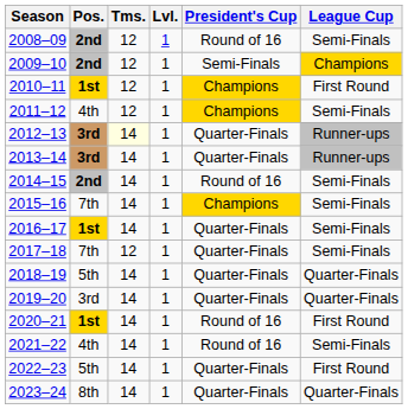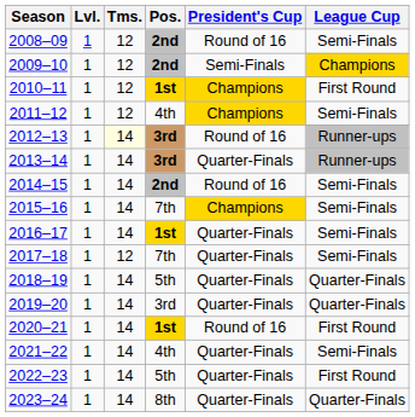 <table class="wikitable" style="text-align:center">
 <tr bgcolor="#efefef">
 <th>Season</th>
+<th>Lvl.</th>
+<th>Tms.</th>
 <th>Pos.</th>
-<th>Tms.</th>
-<th>Lvl.</th>
 <th><a href='#'>President's Cup</a></th>
 <th><a href='#'>League Cup</a></th>
 </tr>
 <tr>
 <td><a href='#'>2008–09</a></td>
+<td><a href='#'>1</a></td>
+<td>12</td>
 <td bgcolor=silver><strong>2nd</strong></td>
-<td>12</td>
-<td><a href='#'>1</a></td>
 <td>Round of 16</td>
 <td>Semi-Finals</td>
 </tr>
 <tr>
 <td><a href='#'>2009–10</a></td>
+<td>1</td>
+<td>12</td>
 <td bgcolor=silver><strong>2nd</strong></td>
-<td>12</td>
-<td>1</td>
 <td>Semi-Finals</td>
 <td bgcolor=gold>Champions</td>
 </tr>
 <tr>
 <td><a href='#'>2010–11</a></td>
+<td>1</td>
+<td>12</td>
 <td bgcolor=gold><strong>1st</strong></td>
-<td>12</td>
-<td>1</td>
 <td bgcolor=gold>Champions</td>
 <td>First Round</td>
 </tr>
 <tr>
 <td><a href='#'>2011–12</a></td>
+<td>1</td>
+<td>12</td>
 <td>4th</td>
-<td>12</td>
-<td>1</td>
 <td bgcolor=gold>Champions</td>
 <td>Semi-Finals</td>
 </tr>
 <tr>
 <td><a href='#'>2012–13</a></td>
+<td>1</td>
+<td style="background: lightyellow;">14</td>
 <td bgcolor="#cc9966"><strong>3rd</strong></td>
-<td style="background: lightyellow;">14</td>
-<td>1</td>
-<td>Quarter-Finals</td>
+<td>Round of 16</td>
 <td bgcolor=silver>Runner-ups</td>
 </tr>
 <tr>
 <td><a href='#'>2013–14</a></td>
+<td>1</td>
+<td>14</td>
 <td bgcolor="#cc9966"><strong>3rd</strong></td>
-<td>14</td>
-<td>1</td>
 <td>Quarter-Finals</td>
 <td bgcolor=silver>Runner-ups</td>
 </tr>
 <tr>
 <td><a href='#'>2014–15</a></td>
+<td>1</td>
+<td>14</td>
 <td bgcolor=silver><strong>2nd</strong></td>
-<td>14</td>
-<td>1</td>
 <td>Round of 16</td>
 <td>Semi-Finals</td>
 </tr>
 <tr>
 <td><a href='#'>2015–16</a></td>
+<td>1</td>
+<td>14</td>
 <td>7th</td>
-<td>14</td>
-<td>1</td>
 <td bgcolor=gold>Champions</td>
 <td>Semi-Finals</td>
 </tr>
 <tr>
 <td><a href='#'>2016–17</a></td>
+<td>1</td>
+<td>14</td>
 <td bgcolor=gold><strong>1st</strong></td>
-<td>14</td>
-<td>1</td>
 <td>Quarter-Finals</td>
 <td>Semi-Finals</td>
 </tr>
 <tr>
 <td><a href='#'>2017–18</a></td>
+<td>1</td>
+<td>12</td>
 <td>7th</td>
-<td>12</td>
-<td>1</td>
 <td>Quarter-Finals</td>
 <td>Semi-Finals</td>
 </tr>
 <tr>
 <td><a href='#'>2018–19</a></td>
+<td>1</td>
+<td>14</td>
 <td>5th</td>
-<td>14</td>
-<td>1</td>
 <td>Quarter-Finals</td>
 <td>Quarter-Finals</td>
 </tr>
 <tr>
 <td><a href='#'>2019–20</a></td>
+<td>1</td>
+<td>14</td>
 <td>3rd</td>
-<td>14</td>
-<td>1</td>
 <td>Quarter-Finals</td>
 <td>Quarter-Finals</td>
 </tr>
 <tr>
 <td><a href='#'>2020–21</a></td>
+<td>1</td>
+<td>14</td>
 <td bgcolor=gold><strong>1st</strong></td>
-<td>14</td>
-<td>1</td>
 <td>Round of 16</td>
 <td>First Round</td>
 </tr>
 <tr>
 <td><a href='#'>2021–22</a></td>
+<td>1</td>
+<td>14</td>
 <td>4th</td>
-<td>14</td>
-<td>1</td>
-<td>Round of 16</td>
+<td>Quarter-Finals</td>
 <td>Semi-Finals</td>
 </tr>
 <tr>
 <td><a href='#'>2022–23</a></td>
+<td>1</td>
+<td>14</td>
 <td>5th</td>
-<td>14</td>
-<td>1</td>
 <td>Quarter-Finals</td>
 <td>First Round</td>
 </tr>
 <tr>
 <td><a href='#'>2023–24</a></td>
+<td>1</td>
+<td>14</td>
 <td>8th</td>
-<td>14</td>
-<td>1</td>
 <td>Quarter-Finals</td>
 <td>Quarter-Finals</td>
 </tr>
 </table>
